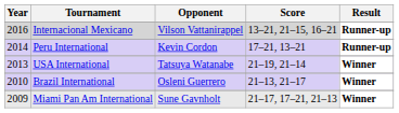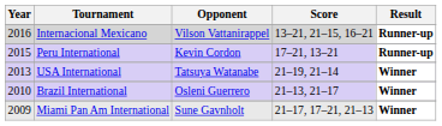 <table class="sortable wikitable" style="font-size: 90%;">
 <tr>
 <th>Year</th>
 <th>Tournament</th>
 <th>Opponent</th>
 <th>Score</th>
 <th>Result</th>
 </tr>
 <tr>
 </tr>
 <tr style="background:#D5D5D5">
 <td align="center">2016</td>
 <td align="left"><a href='#'>Internacional Mexicano</a></td>
 <td align="left"> <a href='#'>Vilson Vattanirappel</a></td>
 <td align="left">13–21, 21–15, 16–21</td>
 <td style="text-align:left; background:white"> <strong>Runner-up</strong></td>
 </tr>
 <tr>
 </tr>
 <tr style="background:#D8CEF6">
-<td align="center">2014</td>
+<td align="center">2015</td>
 <td align="left"><a href='#'>Peru International</a></td>
 <td align="left"> <a href='#'>Kevin Cordon</a></td>
 <td align="left">17–21, 13–21</td>
 <td style="text-align:left; background:white"> <strong>Runner-up</strong></td>
 </tr>
 <tr>
 </tr>
 <tr style="background:#D8CEF6">
 <td align="center">2013</td>
 <td align="left"><a href='#'>USA International</a></td>
 <td align="left"> <a href='#'>Tatsuya Watanabe</a></td>
 <td align="left">21–19, 21–14</td>
 <td style="text-align:left; background:white"> <strong>Winner</strong></td>
 </tr>
 <tr>
 </tr>
 <tr style="background:#D8CEF6">
 <td align="center">2010</td>
 <td align="left"><a href='#'>Brazil International</a></td>
 <td align="left"> <a href='#'>Osleni Guerrero</a></td>
 <td align="left">21–13, 21–17</td>
 <td style="text-align:left; background:white"> <strong>Winner</strong></td>
 </tr>
 <tr>
 </tr>
 <tr style="background:#E9E9E9">
 <td align="center">2009</td>
 <td align="left"><a href='#'>Miami Pan Am International</a></td>
 <td align="left"> <a href='#'>Sune Gavnholt</a></td>
 <td align="left">21–17, 17–21, 21–13</td>
 <td style="text-align:left; background:white"> <strong>Winner</strong></td>
 </tr>
 </table>
